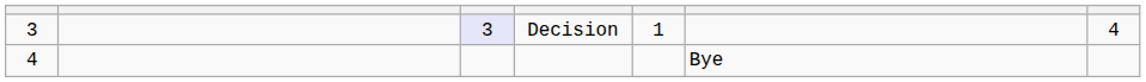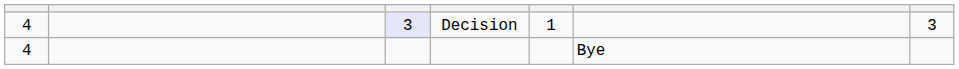 <table class="wikitable" style="text-align: center;">
 <tr>
 <th width=30></th>
 <th width=270></th>
 <th width=30></th>
 <th width=75></th>
 <th width=30></th>
 <th width=270></th>
 <th width=30></th>
 </tr>
 <tr>
-<td>3</td>
+<td>4</td>
 <td align=left></td>
 <td style="background: lavender;">3</td>
 <td>Decision</td>
 <td>1</td>
 <td align=left><strong></strong></td>
-<td>4</td>
+<td>3</td>
 </tr>
 <tr>
 <td>4</td>
 <td align=left><strong></strong></td>
 <td></td>
 <td></td>
 <td></td>
 <td align=left>Bye</td>
 <td></td>
 </tr>
 </table>
